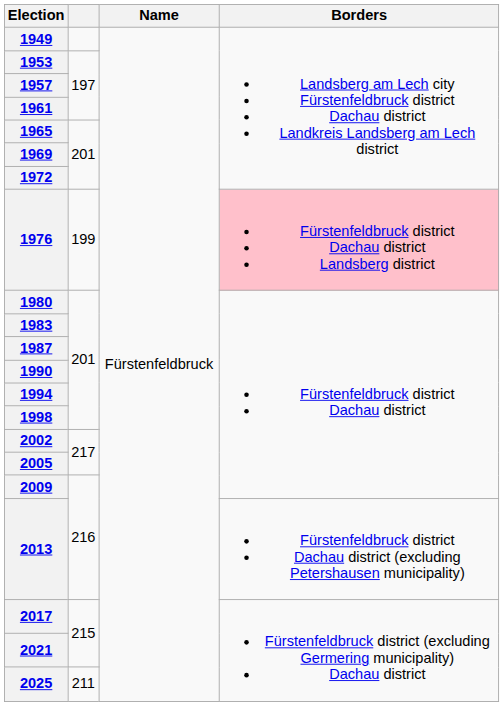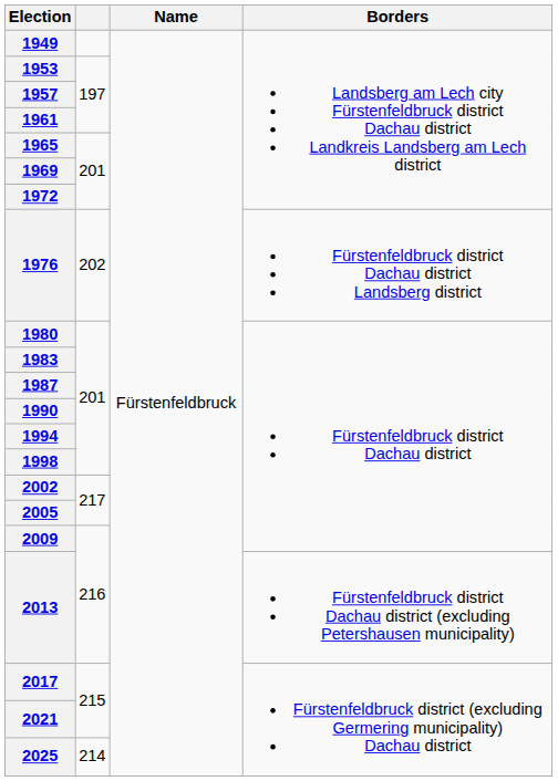 <table class=wikitable style="text-align:center">
 <tr>
 <th>Election</th>
 <th></th>
 <th width=125px>Name</th>
 <th width=300px>Borders</th>
 </tr>
 <tr>
 <th><a href='#'>1949</a></th>
 <td></td>
 <td rowspan=21>Fürstenfeldbruck</td>
 <td rowspan=7><br><ul><li><a href='#'>Landsberg am Lech</a> city</li><li><a href='#'>Fürstenfeldbruck</a> district</li><li><a href='#'>Dachau</a> district</li><li><a href='#'>Landkreis Landsberg am Lech</a> district</li></ul></td>
 </tr>
 <tr>
 <th><a href='#'>1953</a></th>
 <td rowspan=3>197</td>
 </tr>
 <tr>
 <th><a href='#'>1957</a></th>
 </tr>
 <tr>
 <th><a href='#'>1961</a></th>
 </tr>
 <tr>
 <th><a href='#'>1965</a></th>
 <td rowspan=3>201</td>
 </tr>
 <tr>
 <th><a href='#'>1969</a></th>
 </tr>
 <tr>
 <th><a href='#'>1972</a></th>
 </tr>
 <tr>
 <th><a href='#'>1976</a></th>
-<td>199</td>
-<td style="background: pink;"><br><ul><li><a href='#'>Fürstenfeldbruck</a> district</li><li><a href='#'>Dachau</a> district</li><li><a href='#'>Landsberg</a> district</li></ul></td>
+<td>202</td>
+<td><br><ul><li><a href='#'>Fürstenfeldbruck</a> district</li><li><a href='#'>Dachau</a> district</li><li><a href='#'>Landsberg</a> district</li></ul></td>
 </tr>
 <tr>
 <th><a href='#'>1980</a></th>
 <td rowspan=6>201</td>
 <td rowspan=9><br><ul><li><a href='#'>Fürstenfeldbruck</a> district</li><li><a href='#'>Dachau</a> district</li></ul></td>
 </tr>
 <tr>
 <th><a href='#'>1983</a></th>
 </tr>
 <tr>
 <th><a href='#'>1987</a></th>
 </tr>
 <tr>
 <th><a href='#'>1990</a></th>
 </tr>
 <tr>
 <th><a href='#'>1994</a></th>
 </tr>
 <tr>
 <th><a href='#'>1998</a></th>
 </tr>
 <tr>
 <th><a href='#'>2002</a></th>
 <td rowspan=2>217</td>
 </tr>
 <tr>
 <th><a href='#'>2005</a></th>
 </tr>
 <tr>
 <th><a href='#'>2009</a></th>
 <td rowspan=2>216</td>
 </tr>
 <tr>
 <th><a href='#'>2013</a></th>
 <td><br><ul><li><a href='#'>Fürstenfeldbruck</a> district</li><li><a href='#'>Dachau</a> district (excluding <a href='#'>Petershausen</a> municipality)</li></ul></td>
 </tr>
 <tr>
 <th><a href='#'>2017</a></th>
 <td rowspan=2>215</td>
 <td rowspan=3><br><ul><li><a href='#'>Fürstenfeldbruck</a> district (excluding <a href='#'>Germering</a> municipality)</li><li><a href='#'>Dachau</a> district</li></ul></td>
 </tr>
 <tr>
 <th><a href='#'>2021</a></th>
 </tr>
 <tr>
 <th><a href='#'>2025</a></th>
-<td>211</td>
+<td>214</td>
 </tr>
 </table>
